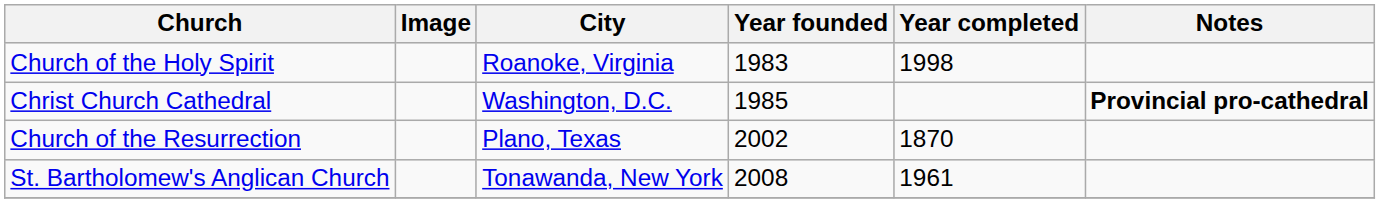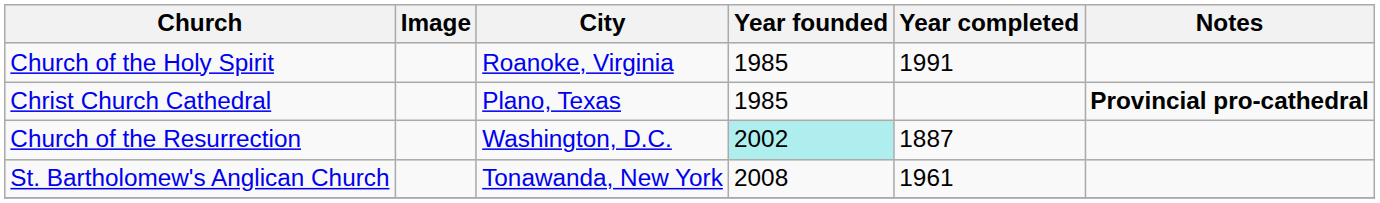 <table class="wikitable sortable">
 <tr>
 <th>Church</th>
 <th>Image</th>
 <th>City</th>
 <th>Year founded</th>
 <th>Year completed</th>
 <th>Notes</th>
 </tr>
 <tr>
 <td><a href='#'>Church of the Holy Spirit</a></td>
 <td></td>
 <td><a href='#'>Roanoke, Virginia</a></td>
-<td>1983</td>
-<td>1998</td>
+<td>1985</td>
+<td>1991</td>
 <td></td>
 </tr>
 <tr>
 <td><a href='#'>Christ Church Cathedral</a></td>
 <td></td>
-<td><a href='#'>Washington, D.C.</a></td>
+<td><a href='#'>Plano, Texas</a></td>
 <td>1985</td>
 <td></td>
 <td><strong>Provincial pro-cathedral</strong></td>
 </tr>
 <tr>
 <td><a href='#'>Church of the Resurrection</a></td>
 <td></td>
-<td><a href='#'>Plano, Texas</a></td>
-<td>2002</td>
-<td>1870</td>
+<td><a href='#'>Washington, D.C.</a></td>
+<td style="background: paleturquoise;">2002</td>
+<td>1887</td>
 <td></td>
 </tr>
 <tr>
 <td><a href='#'>St. Bartholomew's Anglican Church</a></td>
 <td></td>
 <td><a href='#'>Tonawanda, New York</a></td>
 <td>2008</td>
 <td>1961</td>
 <td></td>
 </tr>
 <tr>
 </tr>
 </table>
